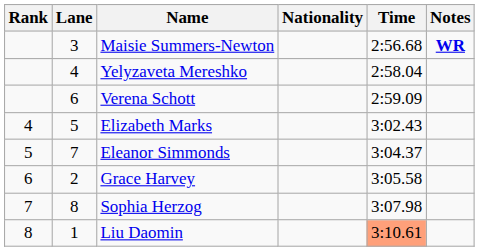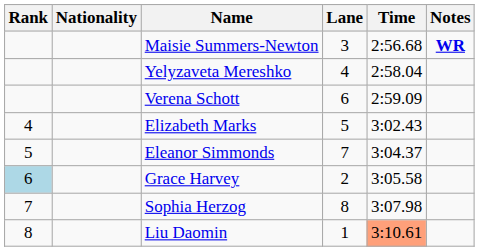 <table class="wikitable sortable" style="text-align:center">
 <tr>
 <th>Rank</th>
+<th>Nationality</th>
+<th>Name</th>
 <th>Lane</th>
-<th>Name</th>
-<th>Nationality</th>
 <th>Time</th>
 <th>Notes</th>
 </tr>
 <tr>
 <td></td>
+<td align=left></td>
+<td align=left><a href='#'>Maisie Summers-Newton</a></td>
 <td>3</td>
-<td align=left><a href='#'>Maisie Summers-Newton</a></td>
-<td align=left></td>
 <td>2:56.68</td>
 <td><strong><a href='#'>WR</a></strong></td>
 </tr>
 <tr>
 <td></td>
+<td align=left></td>
+<td align=left><a href='#'>Yelyzaveta Mereshko</a></td>
 <td>4</td>
-<td align=left><a href='#'>Yelyzaveta Mereshko</a></td>
-<td align=left></td>
 <td>2:58.04</td>
 <td></td>
 </tr>
 <tr>
 <td></td>
+<td align=left></td>
+<td align=left><a href='#'>Verena Schott</a></td>
 <td>6</td>
-<td align=left><a href='#'>Verena Schott</a></td>
-<td align=left></td>
 <td>2:59.09</td>
 <td></td>
 </tr>
 <tr>
 <td>4</td>
+<td align=left></td>
+<td align=left><a href='#'>Elizabeth Marks</a></td>
 <td>5</td>
-<td align=left><a href='#'>Elizabeth Marks</a></td>
-<td align=left></td>
 <td>3:02.43</td>
 <td></td>
 </tr>
 <tr>
 <td>5</td>
+<td align=left></td>
+<td align=left><a href='#'>Eleanor Simmonds</a></td>
 <td>7</td>
-<td align=left><a href='#'>Eleanor Simmonds</a></td>
-<td align=left></td>
 <td>3:04.37</td>
 <td></td>
 </tr>
 <tr>
-<td>6</td>
+<td style="background: lightblue;">6</td>
+<td align=left></td>
+<td align=left><a href='#'>Grace Harvey</a></td>
 <td>2</td>
-<td align=left><a href='#'>Grace Harvey</a></td>
-<td align=left></td>
 <td>3:05.58</td>
 <td></td>
 </tr>
 <tr>
 <td>7</td>
+<td align=left></td>
+<td align=left><a href='#'>Sophia Herzog</a></td>
 <td>8</td>
-<td align=left><a href='#'>Sophia Herzog</a></td>
-<td align=left></td>
 <td>3:07.98</td>
 <td></td>
 </tr>
 <tr>
 <td>8</td>
+<td align=left></td>
+<td align=left><a href='#'>Liu Daomin</a></td>
 <td>1</td>
-<td align=left><a href='#'>Liu Daomin</a></td>
-<td align=left></td>
 <td style="background: lightsalmon;">3:10.61</td>
 <td></td>
 </tr>
 </table>
